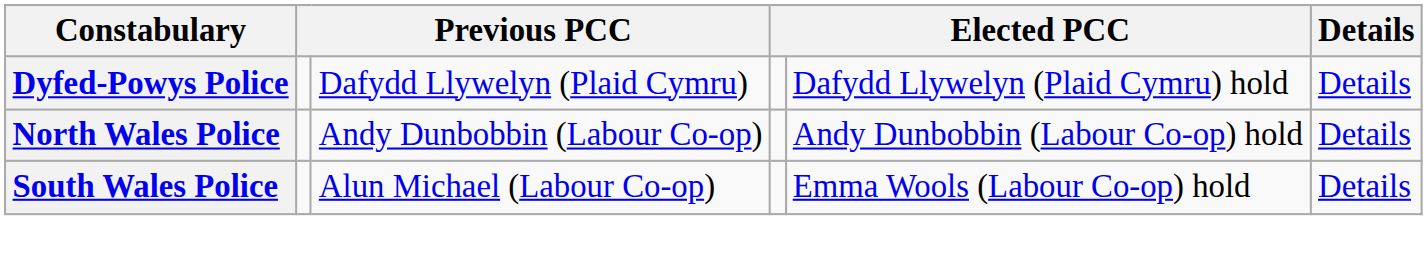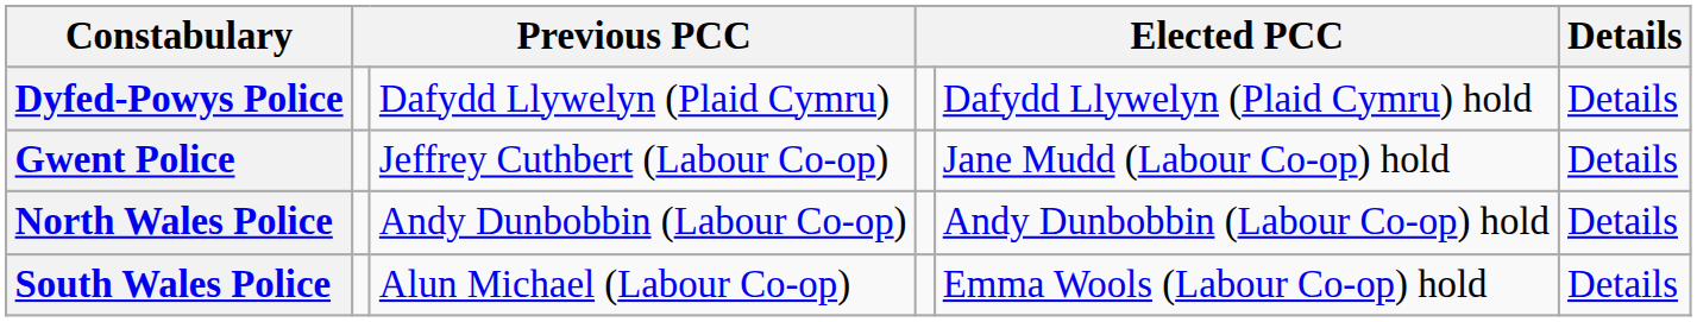 <table class="wikitable" border="1">
 <tr>
 <th>Constabulary</th>
 <th colspan="2">Previous PCC</th>
 <th colspan="2">Elected PCC</th>
 <th>Details</th>
 </tr>
 <tr>
 <th scope="row" style="text-align: left;"><a href='#'>Dyfed-Powys Police</a></th>
 <td></td>
 <td><a href='#'>Dafydd Llywelyn</a> (<a href='#'>Plaid Cymru</a>)</td>
 <td></td>
 <td><a href='#'>Dafydd Llywelyn</a> (<a href='#'>Plaid Cymru</a>) hold</td>
+<td><a href='#'>Details</a></td>
+</tr>
+<tr>
+<th scope="row" style="text-align: left;"><a href='#'>Gwent Police</a></th>
+<td></td>
+<td><a href='#'>Jeffrey Cuthbert</a> (<a href='#'>Labour Co-op</a>)</td>
+<td></td>
+<td><a href='#'>Jane Mudd</a> (<a href='#'>Labour Co-op</a>) hold</td>
 <td><a href='#'>Details</a></td>
 </tr>
 <tr>
 <th scope="row" style="text-align: left;"><a href='#'>North Wales Police</a></th>
 <td></td>
 <td><a href='#'>Andy Dunbobbin</a> (<a href='#'>Labour Co-op</a>)</td>
 <td></td>
 <td><a href='#'>Andy Dunbobbin</a> (<a href='#'>Labour Co-op</a>) hold</td>
 <td><a href='#'>Details</a></td>
 </tr>
 <tr>
 <th scope="row" style="text-align: left;"><a href='#'>South Wales Police</a></th>
 <td></td>
 <td><a href='#'>Alun Michael</a> (<a href='#'>Labour Co-op</a>)</td>
 <td></td>
 <td><a href='#'>Emma Wools</a> (<a href='#'>Labour Co-op</a>) hold</td>
 <td><a href='#'>Details</a></td>
 </tr>
 </table>
